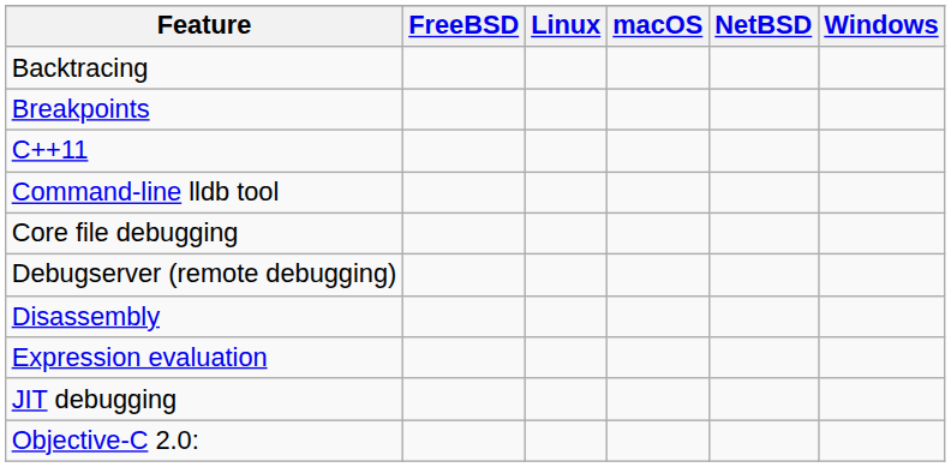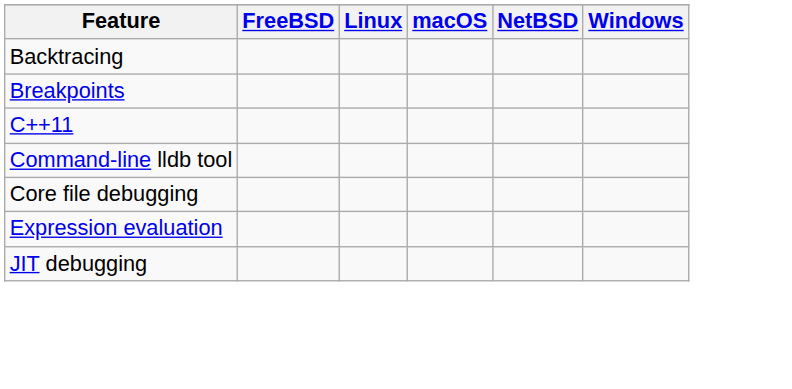 <table class="wikitable">
 <tr>
 </tr>
 <tr>
 <th>Feature</th>
 <th><a href='#'>FreeBSD</a></th>
 <th><a href='#'>Linux</a></th>
 <th><a href='#'>macOS</a></th>
 <th><a href='#'>NetBSD</a></th>
 <th><a href='#'>Windows</a></th>
 </tr>
 <tr>
 <td>Backtracing</td>
 <td></td>
 <td></td>
 <td></td>
 <td></td>
 <td></td>
 </tr>
 <tr>
 <td><a href='#'>Breakpoints</a></td>
 <td></td>
 <td></td>
 <td></td>
 <td></td>
 <td></td>
 </tr>
 <tr>
 <td><a href='#'>C++11</a></td>
 <td></td>
 <td></td>
 <td></td>
 <td></td>
 <td></td>
 </tr>
 <tr>
 <td><a href='#'>Command-line</a> lldb tool</td>
 <td></td>
 <td></td>
 <td></td>
 <td></td>
 <td></td>
 </tr>
 <tr>
 <td>Core file debugging</td>
 <td></td>
 <td></td>
 <td></td>
 <td></td>
 <td></td>
 </tr>
 <tr>
-<td>Debugserver (remote debugging)</td>
-<td></td>
-<td></td>
-<td></td>
-<td></td>
-<td></td>
-</tr>
-<tr>
-<td><a href='#'>Disassembly</a></td>
-<td></td>
-<td></td>
-<td></td>
-<td></td>
-<td></td>
-</tr>
-<tr>
 <td><a href='#'>Expression evaluation</a></td>
 <td></td>
 <td></td>
 <td></td>
 <td></td>
 <td></td>
 </tr>
 <tr>
 <td><a href='#'>JIT</a> debugging</td>
 <td></td>
 <td></td>
 <td></td>
 <td></td>
 <td></td>
 </tr>
-<tr>
-<td><a href='#'>Objective-C</a> 2.0:</td>
-<td></td>
-<td></td>
-<td></td>
-<td></td>
-<td></td>
-</tr>
 </table>
